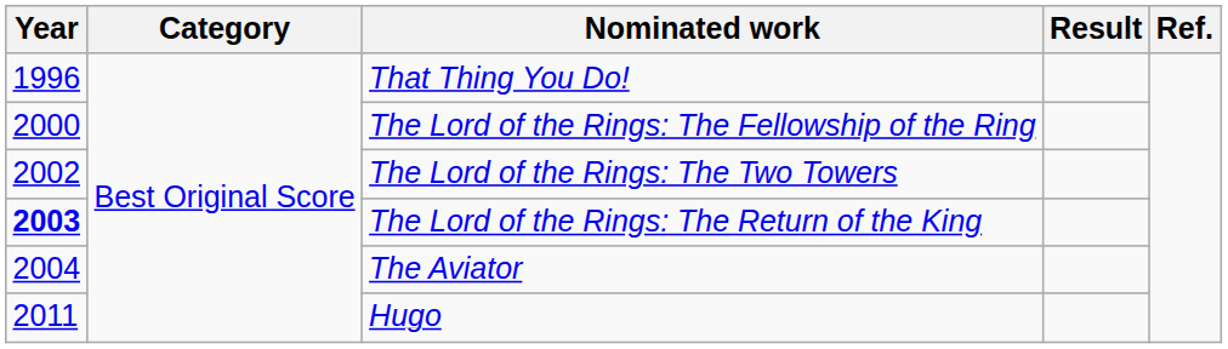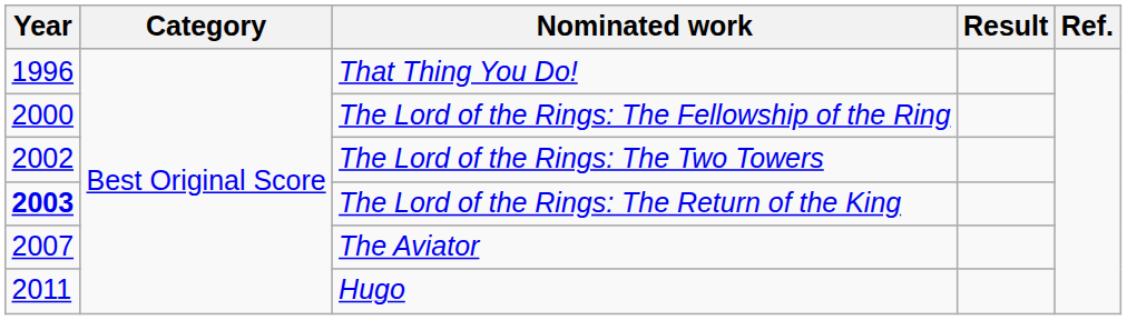 <table class="wikitable">
 <tr>
 <th>Year</th>
 <th>Category</th>
 <th>Nominated work</th>
 <th>Result</th>
 <th>Ref.</th>
 </tr>
 <tr>
 <td><a href='#'>1996</a></td>
 <td rowspan="6"><a href='#'>Best Original Score</a></td>
 <td><em><a href='#'>That Thing You Do!</a></em></td>
 <td></td>
 <td align="center" rowspan="6"></td>
 </tr>
 <tr>
 <td><a href='#'>2000</a></td>
 <td><em><a href='#'>The Lord of the Rings: The Fellowship of the Ring</a></em></td>
 <td></td>
 </tr>
 <tr>
 <td><a href='#'>2002</a></td>
 <td><em><a href='#'>The Lord of the Rings: The Two Towers</a></em></td>
 <td></td>
 </tr>
 <tr>
 <td><strong><a href='#'>2003</a></strong></td>
 <td><em><a href='#'>The Lord of the Rings: The Return of the King</a></em></td>
 <td></td>
 </tr>
 <tr>
-<td><a href='#'>2004</a></td>
+<td><a href='#'>2007</a></td>
 <td><em><a href='#'>The Aviator</a></em></td>
 <td></td>
 </tr>
 <tr>
 <td><a href='#'>2011</a></td>
 <td><em><a href='#'>Hugo</a></em></td>
 <td></td>
 </tr>
 </table>
